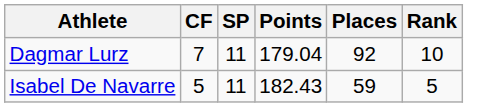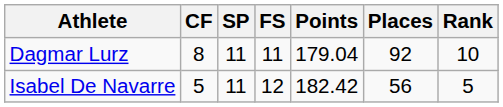 <table class="wikitable" border="1" style="font-size:90%">
 <tr>
 <th>Athlete</th>
 <th>CF</th>
 <th>SP</th>
+<th>FS</th>
 <th>Points</th>
 <th>Places</th>
 <th>Rank</th>
 </tr>
 <tr align=center>
 <td align=left><a href='#'>Dagmar Lurz</a></td>
-<td>7</td>
+<td>8</td>
+<td>11</td>
 <td>11</td>
 <td>179.04</td>
 <td>92</td>
 <td>10</td>
 </tr>
 <tr align=center>
 <td align=left><a href='#'>Isabel De Navarre</a></td>
 <td>5</td>
 <td>11</td>
-<td>182.43</td>
-<td>59</td>
+<td>12</td>
+<td>182.42</td>
+<td>56</td>
 <td>5</td>
 </tr>
 </table>
